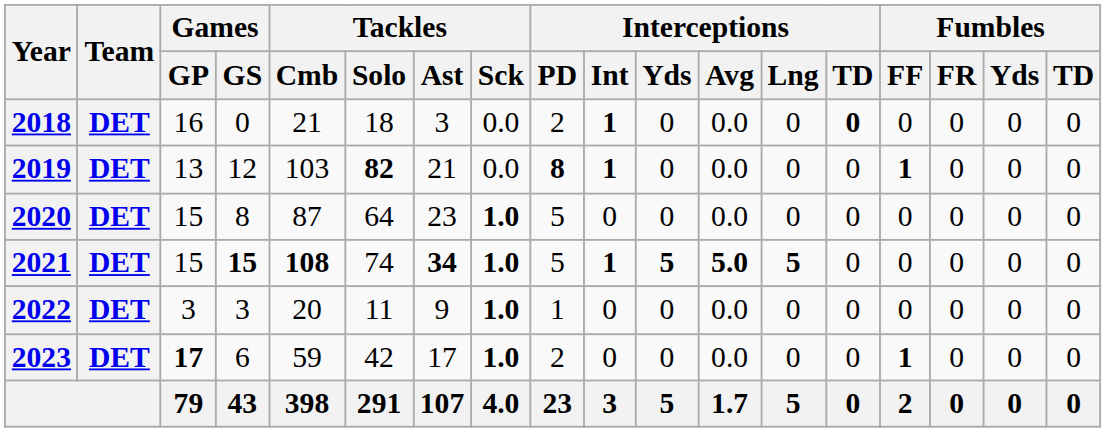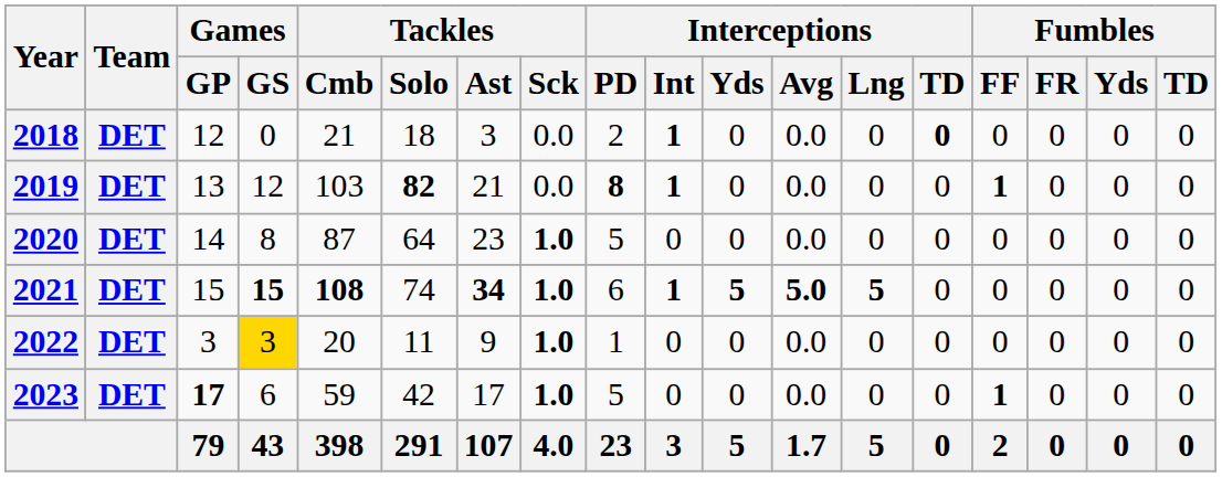 <table class="wikitable" style="text-align: center;">
 <tr>
 <th rowspan="2">Year</th>
 <th rowspan="2">Team</th>
 <th colspan="2">Games</th>
 <th colspan="4">Tackles</th>
 <th colspan="6">Interceptions</th>
 <th colspan="4">Fumbles</th>
 </tr>
 <tr>
 <th>GP</th>
 <th>GS</th>
 <th>Cmb</th>
 <th>Solo</th>
 <th>Ast</th>
 <th>Sck</th>
 <th>PD</th>
 <th>Int</th>
 <th>Yds</th>
 <th>Avg</th>
 <th>Lng</th>
 <th>TD</th>
 <th>FF</th>
 <th>FR</th>
 <th>Yds</th>
 <th>TD</th>
 </tr>
 <tr>
 <th><a href='#'>2018</a></th>
 <th><a href='#'>DET</a></th>
-<td>16</td>
+<td>12</td>
 <td>0</td>
 <td>21</td>
 <td>18</td>
 <td>3</td>
 <td>0.0</td>
 <td>2</td>
 <td><strong>1</strong></td>
 <td>0</td>
 <td>0.0</td>
 <td>0</td>
 <td><strong>0</strong></td>
 <td>0</td>
 <td>0</td>
 <td>0</td>
 <td>0</td>
 </tr>
 <tr>
 <th><a href='#'>2019</a></th>
 <th><a href='#'>DET</a></th>
 <td>13</td>
 <td>12</td>
 <td>103</td>
 <td><strong>82</strong></td>
 <td>21</td>
 <td>0.0</td>
 <td><strong>8</strong></td>
 <td><strong>1</strong></td>
 <td>0</td>
 <td>0.0</td>
 <td>0</td>
 <td>0</td>
 <td><strong>1</strong></td>
 <td>0</td>
 <td>0</td>
 <td>0</td>
 </tr>
 <tr>
 <th><a href='#'>2020</a></th>
 <th><a href='#'>DET</a></th>
-<td>15</td>
+<td>14</td>
 <td>8</td>
 <td>87</td>
 <td>64</td>
 <td>23</td>
 <td><strong>1.0</strong></td>
 <td>5</td>
 <td>0</td>
 <td>0</td>
 <td>0.0</td>
 <td>0</td>
 <td>0</td>
 <td>0</td>
 <td>0</td>
 <td>0</td>
 <td>0</td>
 </tr>
 <tr>
 <th><a href='#'>2021</a></th>
 <th><a href='#'>DET</a></th>
 <td>15</td>
 <td><strong>15</strong></td>
 <td><strong>108</strong></td>
 <td>74</td>
 <td><strong>34</strong></td>
 <td><strong>1.0</strong></td>
-<td>5</td>
+<td>6</td>
 <td><strong>1</strong></td>
 <td><strong>5</strong></td>
 <td><strong>5.0</strong></td>
 <td><strong>5</strong></td>
 <td>0</td>
 <td>0</td>
 <td>0</td>
 <td>0</td>
 <td>0</td>
 </tr>
 <tr>
 <th><a href='#'>2022</a></th>
 <th><a href='#'>DET</a></th>
 <td>3</td>
-<td>3</td>
+<td style="background: gold;">3</td>
 <td>20</td>
 <td>11</td>
 <td>9</td>
 <td><strong>1.0</strong></td>
 <td>1</td>
 <td>0</td>
 <td>0</td>
 <td>0.0</td>
 <td>0</td>
 <td>0</td>
 <td>0</td>
 <td>0</td>
 <td>0</td>
 <td>0</td>
 </tr>
 <tr>
 <th><a href='#'>2023</a></th>
 <th><a href='#'>DET</a></th>
 <td><strong>17</strong></td>
 <td>6</td>
 <td>59</td>
 <td>42</td>
 <td>17</td>
 <td><strong>1.0</strong></td>
-<td>2</td>
+<td>5</td>
 <td>0</td>
 <td>0</td>
 <td>0.0</td>
 <td>0</td>
 <td>0</td>
 <td><strong>1</strong></td>
 <td>0</td>
 <td>0</td>
 <td>0</td>
 </tr>
 <tr>
 <th colspan="2"></th>
 <th>79</th>
 <th>43</th>
 <th>398</th>
 <th>291</th>
 <th>107</th>
 <th>4.0</th>
 <th>23</th>
 <th>3</th>
 <th>5</th>
 <th>1.7</th>
 <th>5</th>
 <th>0</th>
 <th>2</th>
 <th>0</th>
 <th>0</th>
 <th>0</th>
 </tr>
 </table>
